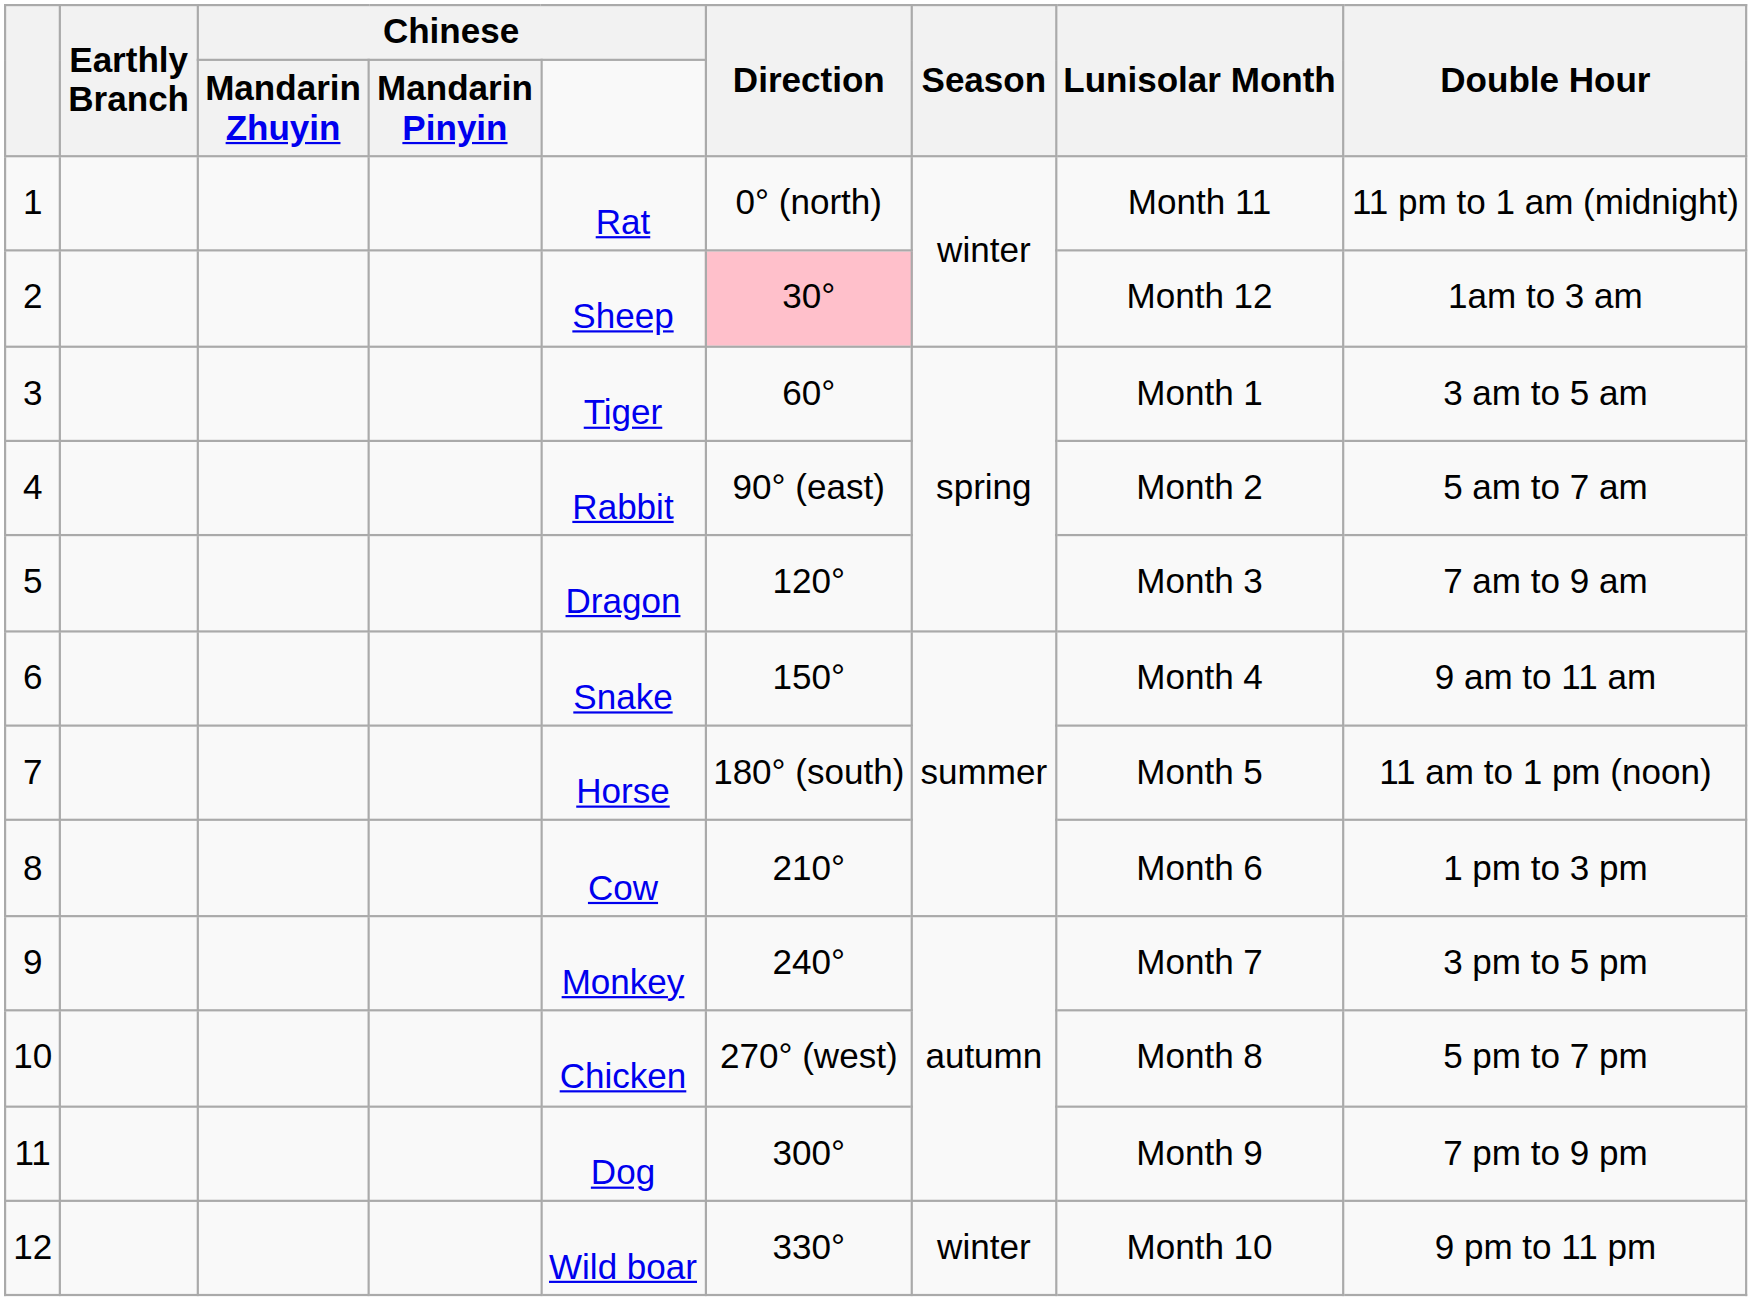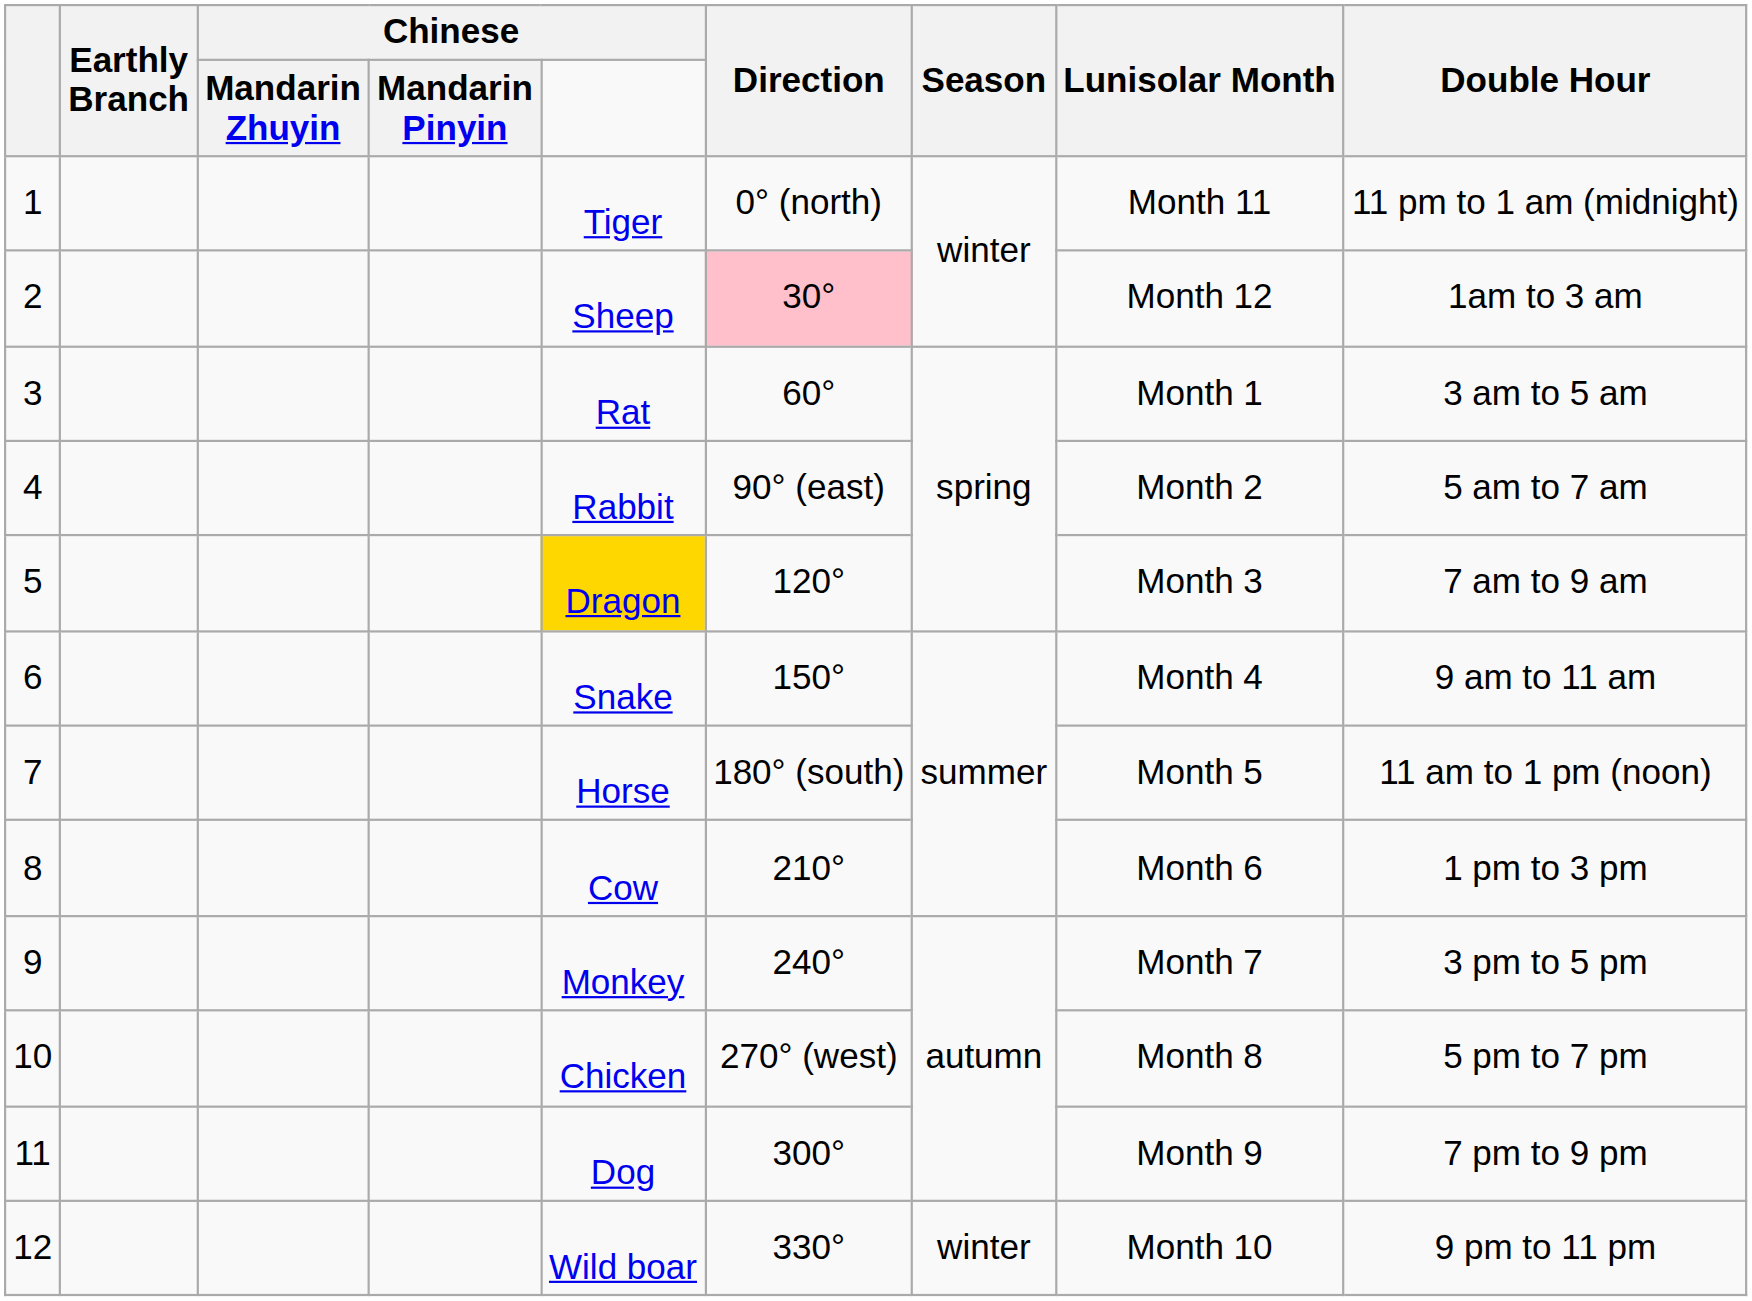 <table class="wikitable">
 <tr>
 <th rowspan=2> </th>
 <th rowspan=2>Earthly<br>Branch</th>
 <th colspan=3>Chinese</th>
 <th rowspan=2>Direction</th>
 <th rowspan=2>Season</th>
 <th rowspan=2>Lunisolar Month</th>
 <th rowspan=2>Double Hour</th>
 </tr>
 <tr>
 <th>Mandarin<br><a href='#'>Zhuyin</a></th>
 <th>Mandarin<br><a href='#'>Pinyin</a></th>
 </tr>
 <tr tr align="center">
 <td>1</td>
 <td></td>
 <td></td>
 <td></td>
-<td><br><a href='#'>Rat</a></td>
+<td><br><a href='#'>Tiger</a></td>
 <td>0° (north)</td>
 <td rowspan="2">winter</td>
 <td>Month 11</td>
 <td>11 pm to 1 am (midnight)</td>
 </tr>
 <tr tr align="center">
 <td>2</td>
 <td></td>
 <td></td>
 <td></td>
 <td><br><a href='#'>Sheep</a></td>
 <td style="background: pink;">30°</td>
 <td>Month 12</td>
 <td>1am to 3 am</td>
 </tr>
 <tr tr align="center">
 <td>3</td>
 <td></td>
 <td></td>
 <td></td>
-<td><br><a href='#'>Tiger</a></td>
+<td><br><a href='#'>Rat</a></td>
 <td>60°</td>
 <td td rowspan="3">spring</td>
 <td>Month 1</td>
 <td>3 am to 5 am</td>
 </tr>
 <tr tr align="center">
 <td>4</td>
 <td></td>
 <td></td>
 <td></td>
 <td><br><a href='#'>Rabbit</a></td>
 <td>90° (east)</td>
 <td>Month 2</td>
 <td>5 am to 7 am</td>
 </tr>
 <tr tr align="center">
 <td>5</td>
 <td></td>
 <td></td>
 <td></td>
-<td><br><a href='#'>Dragon</a></td>
+<td style="background: gold;"><br><a href='#'>Dragon</a></td>
 <td>120°</td>
 <td>Month 3</td>
 <td>7 am to 9 am</td>
 </tr>
 <tr tr align="center">
 <td>6</td>
 <td></td>
 <td></td>
 <td></td>
 <td><br><a href='#'>Snake</a></td>
 <td>150°</td>
 <td td rowspan="3">summer</td>
 <td>Month 4</td>
 <td>9 am to 11 am</td>
 </tr>
 <tr tr align="center">
 <td>7</td>
 <td></td>
 <td></td>
 <td></td>
 <td><br><a href='#'>Horse</a></td>
 <td>180° (south)</td>
 <td>Month 5</td>
 <td>11 am to 1 pm (noon)</td>
 </tr>
 <tr tr align="center">
 <td>8</td>
 <td></td>
 <td></td>
 <td></td>
 <td> <br> <a href='#'>Cow</a></td>
 <td>210°</td>
 <td>Month 6</td>
 <td>1 pm to 3 pm</td>
 </tr>
 <tr tr align="center">
 <td>9</td>
 <td></td>
 <td></td>
 <td></td>
 <td><br><a href='#'>Monkey</a></td>
 <td>240°</td>
 <td td rowspan="3">autumn</td>
 <td>Month 7</td>
 <td>3 pm to 5 pm</td>
 </tr>
 <tr tr align="center">
 <td>10</td>
 <td></td>
 <td></td>
 <td></td>
 <td> <br> <a href='#'>Chicken</a></td>
 <td>270° (west)</td>
 <td>Month 8</td>
 <td>5 pm to 7 pm</td>
 </tr>
 <tr tr align="center">
 <td>11</td>
 <td></td>
 <td></td>
 <td></td>
 <td><br><a href='#'>Dog</a></td>
 <td>300°</td>
 <td>Month 9</td>
 <td>7 pm to 9 pm</td>
 </tr>
 <tr tr align="center">
 <td>12</td>
 <td></td>
 <td></td>
 <td></td>
 <td><br><a href='#'>Wild boar</a></td>
 <td>330°</td>
 <td>winter</td>
 <td>Month 10</td>
 <td>9 pm to 11 pm</td>
 </tr>
 </table>
